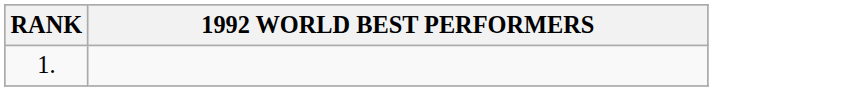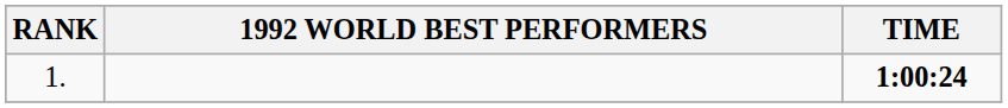 <table class="wikitable" style="border-collapse: collapse; font-size: 90%;">
 <tr>
 <th>RANK</th>
 <th align="center" style="width: 25em">1992 WORLD BEST PERFORMERS</th>
+<th align="center" style="width: 5em">TIME</th>
 </tr>
 <tr>
 <td align="center">1.</td>
 <td></td>
+<td align="center"><strong>1:00:24</strong></td>
 </tr>
 </table>
